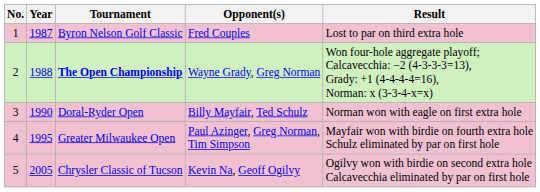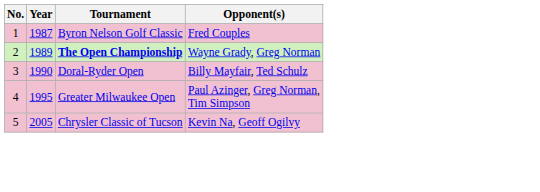 <table class="wikitable" style="font-size:95%;">
 <tr>
 <th>No.</th>
 <th>Year</th>
 <th>Tournament</th>
 <th>Opponent(s)</th>
-<th>Result</th>
 </tr>
 <tr style="background:#F2C1D1;">
 <td align=center>1</td>
 <td><a href='#'>1987</a></td>
 <td><a href='#'>Byron Nelson Golf Classic</a></td>
 <td> <a href='#'>Fred Couples</a></td>
-<td>Lost to par on third extra hole</td>
 </tr>
 <tr style="background:#D0F0C0;">
 <td align=center>2</td>
-<td><a href='#'>1988</a></td>
+<td><a href='#'>1989</a></td>
 <td><strong><a href='#'>The Open Championship</a></strong></td>
 <td> <a href='#'>Wayne Grady</a>,  <a href='#'>Greg Norman</a></td>
-<td>Won four-hole aggregate playoff;<br>Calcavecchia: −2 (4-3-3-3=13),<br>Grady: +1 (4-4-4-4=16),<br>Norman: x (3-3-4-x=x)</td>
 </tr>
 <tr style="background:#F2C1D1;">
 <td align=center>3</td>
 <td><a href='#'>1990</a></td>
 <td><a href='#'>Doral-Ryder Open</a></td>
 <td> <a href='#'>Billy Mayfair</a>,  <a href='#'>Ted Schulz</a></td>
-<td>Norman won with eagle on first extra hole</td>
 </tr>
 <tr style="background:#F2C1D1;">
 <td align=center>4</td>
 <td><a href='#'>1995</a></td>
 <td><a href='#'>Greater Milwaukee Open</a></td>
 <td> <a href='#'>Paul Azinger</a>,  <a href='#'>Greg Norman</a>,<br> <a href='#'>Tim Simpson</a></td>
-<td>Mayfair won with birdie on fourth extra hole<br>Schulz eliminated by par on first hole</td>
 </tr>
 <tr style="background:#F2C1D1;">
 <td align=center>5</td>
 <td><a href='#'>2005</a></td>
 <td><a href='#'>Chrysler Classic of Tucson</a></td>
 <td> <a href='#'>Kevin Na</a>,  <a href='#'>Geoff Ogilvy</a></td>
-<td>Ogilvy won with birdie on second extra hole<br>Calcavecchia eliminated by par on first hole</td>
 </tr>
 </table>
